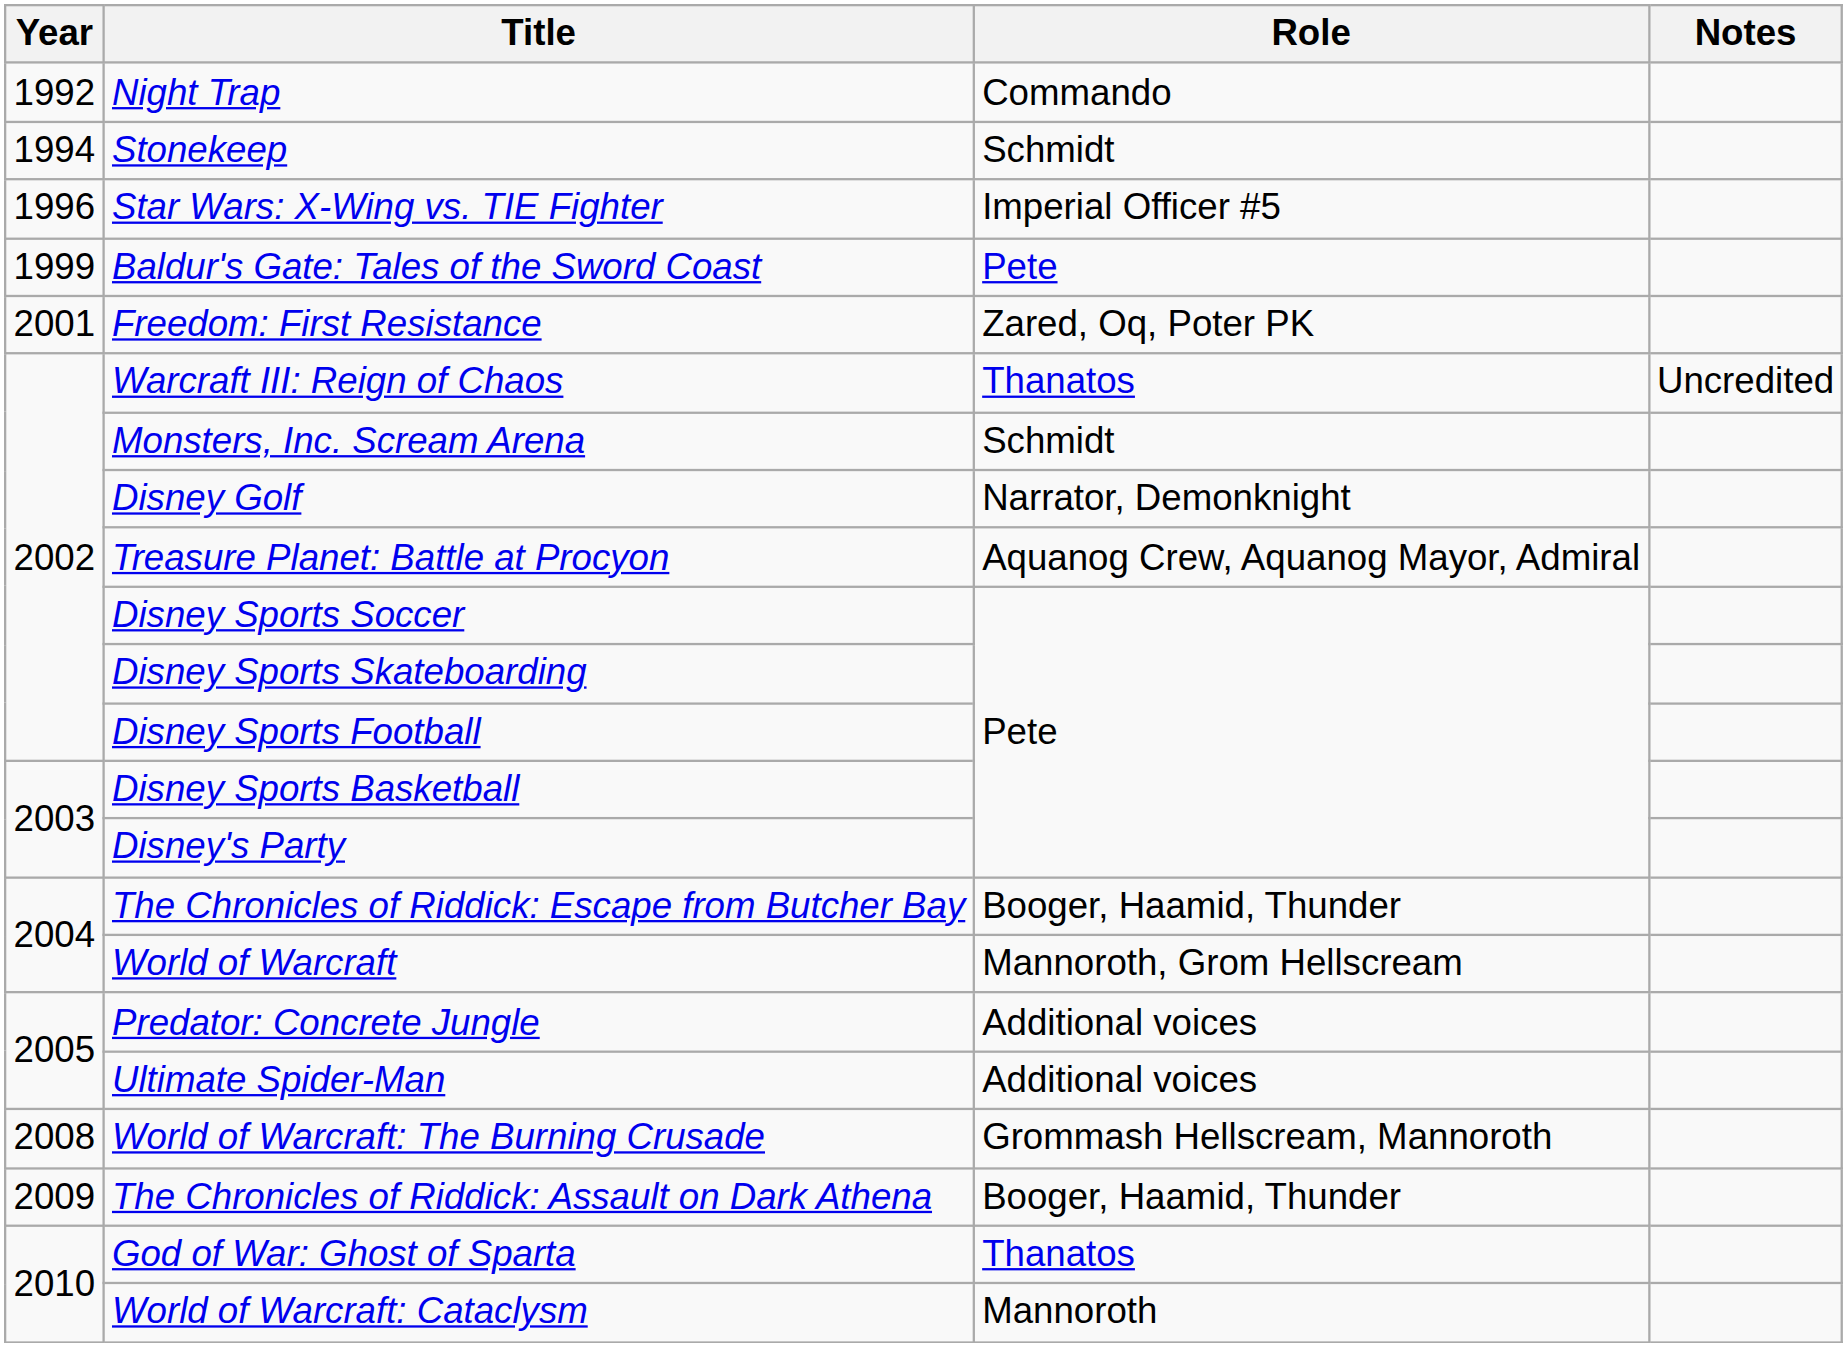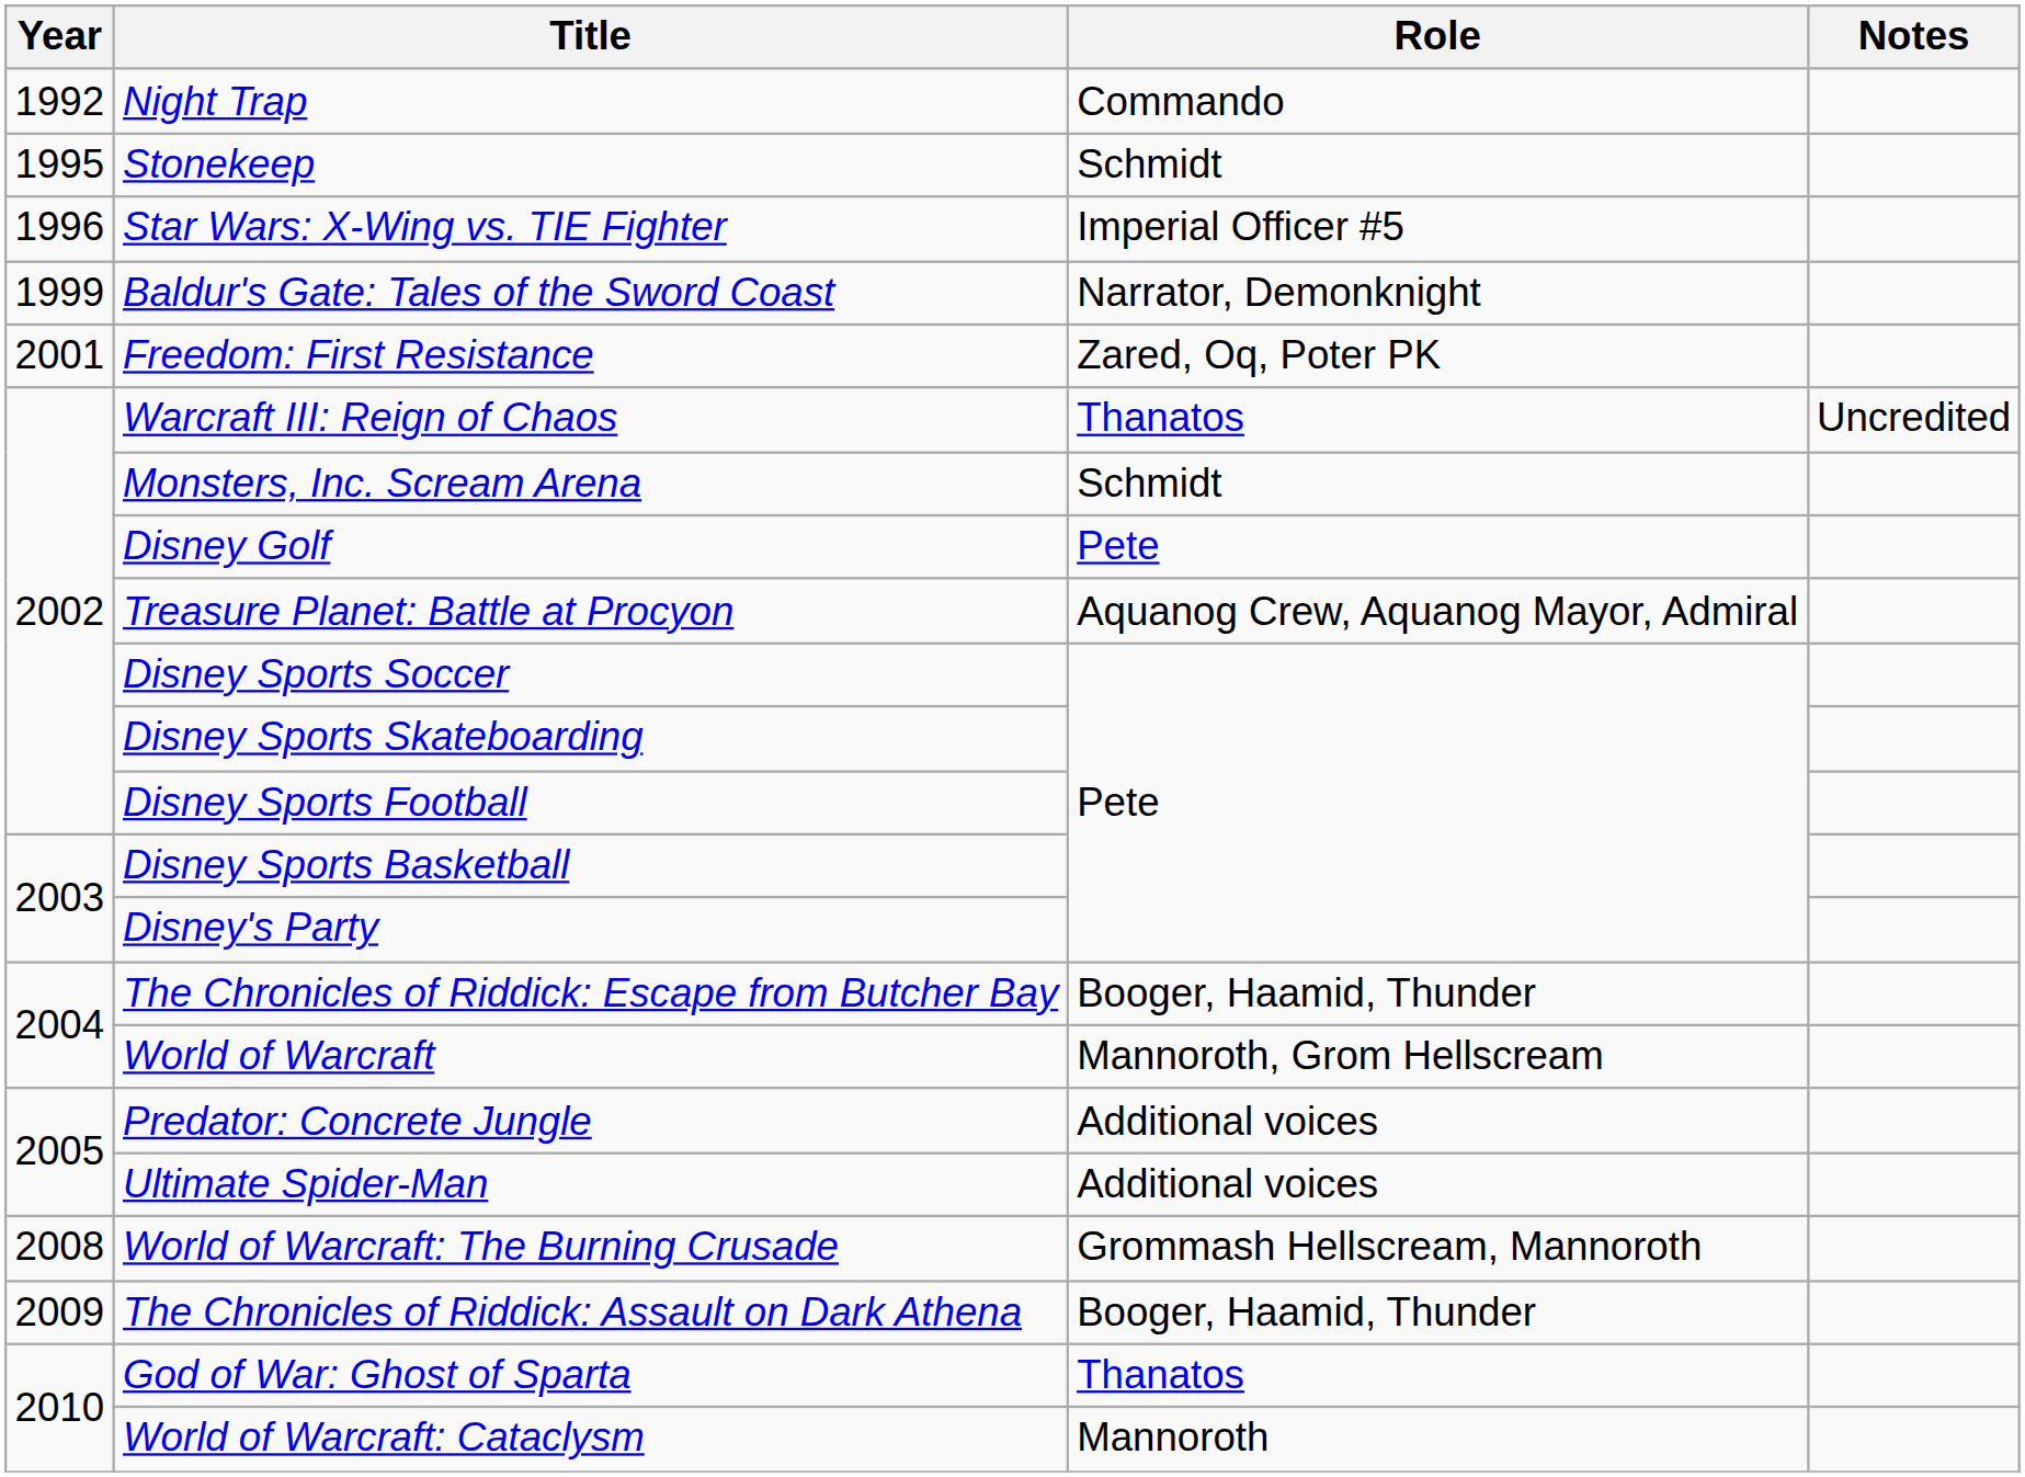 <table class="wikitable sortable plainrowheaders" style="white-space:nowrap">
 <tr>
 <th>Year</th>
 <th>Title</th>
 <th>Role</th>
 <th>Notes</th>
 </tr>
 <tr>
 <td>1992</td>
 <td><em><a href='#'>Night Trap</a></em></td>
 <td>Commando</td>
 <td></td>
 </tr>
 <tr>
-<td>1994</td>
+<td>1995</td>
 <td><em><a href='#'>Stonekeep</a></em></td>
 <td>Schmidt</td>
 <td></td>
 </tr>
 <tr>
 <td>1996</td>
 <td><em><a href='#'>Star Wars: X-Wing vs. TIE Fighter</a></em></td>
 <td>Imperial Officer #5</td>
 <td></td>
 </tr>
 <tr>
 <td>1999</td>
 <td><em><a href='#'>Baldur's Gate: Tales of the Sword Coast</a></em></td>
-<td><a href='#'>Pete</a></td>
+<td>Narrator, Demonknight</td>
 <td></td>
 </tr>
 <tr>
 <td>2001</td>
 <td><em><a href='#'>Freedom: First Resistance</a></em></td>
 <td>Zared, Oq, Poter PK</td>
 <td></td>
 </tr>
 <tr>
 <td rowspan=7>2002</td>
 <td><em><a href='#'>Warcraft III: Reign of Chaos</a></em></td>
 <td><a href='#'>Thanatos</a></td>
 <td>Uncredited</td>
 </tr>
 <tr>
 <td><em><a href='#'>Monsters, Inc. Scream Arena</a></em></td>
 <td>Schmidt</td>
 <td></td>
 </tr>
 <tr>
 <td><em><a href='#'>Disney Golf</a></em></td>
-<td>Narrator, Demonknight</td>
+<td><a href='#'>Pete</a></td>
 <td></td>
 </tr>
 <tr>
 <td><em><a href='#'>Treasure Planet: Battle at Procyon</a></em></td>
 <td>Aquanog Crew, Aquanog Mayor, Admiral</td>
 <td></td>
 </tr>
 <tr>
 <td><em><a href='#'>Disney Sports Soccer</a></em></td>
 <td rowspan=5>Pete</td>
 <td></td>
 </tr>
 <tr>
 <td><em><a href='#'>Disney Sports Skateboarding</a></em></td>
 <td></td>
 </tr>
 <tr>
 <td><em><a href='#'>Disney Sports Football</a></em></td>
 <td></td>
 </tr>
 <tr>
 <td rowspan=2>2003</td>
 <td><em><a href='#'>Disney Sports Basketball</a></em></td>
 <td></td>
 </tr>
 <tr>
 <td><em><a href='#'>Disney's Party</a></em></td>
 <td></td>
 </tr>
 <tr>
 <td rowspan=2>2004</td>
 <td><em><a href='#'>The Chronicles of Riddick: Escape from Butcher Bay</a></em></td>
 <td>Booger, Haamid, Thunder</td>
 <td></td>
 </tr>
 <tr>
 <td><em><a href='#'>World of Warcraft</a></em></td>
 <td>Mannoroth, Grom Hellscream</td>
 <td></td>
 </tr>
 <tr>
 <td rowspan=2>2005</td>
 <td><em><a href='#'>Predator: Concrete Jungle</a></em></td>
 <td>Additional voices</td>
 <td></td>
 </tr>
 <tr>
 <td><em><a href='#'>Ultimate Spider-Man</a></em></td>
 <td>Additional voices</td>
 <td></td>
 </tr>
 <tr>
 <td>2008</td>
 <td><em><a href='#'>World of Warcraft: The Burning Crusade</a></em></td>
 <td>Grommash Hellscream, Mannoroth</td>
 <td></td>
 </tr>
 <tr>
 <td>2009</td>
 <td><em><a href='#'>The Chronicles of Riddick: Assault on Dark Athena</a></em></td>
 <td>Booger, Haamid, Thunder</td>
 <td></td>
 </tr>
 <tr>
 <td rowspan=2>2010</td>
 <td><em><a href='#'>God of War: Ghost of Sparta</a></em></td>
 <td><a href='#'>Thanatos</a></td>
 <td></td>
 </tr>
 <tr>
 <td><em><a href='#'>World of Warcraft: Cataclysm</a></em></td>
 <td>Mannoroth</td>
 <td></td>
 </tr>
 </table>
